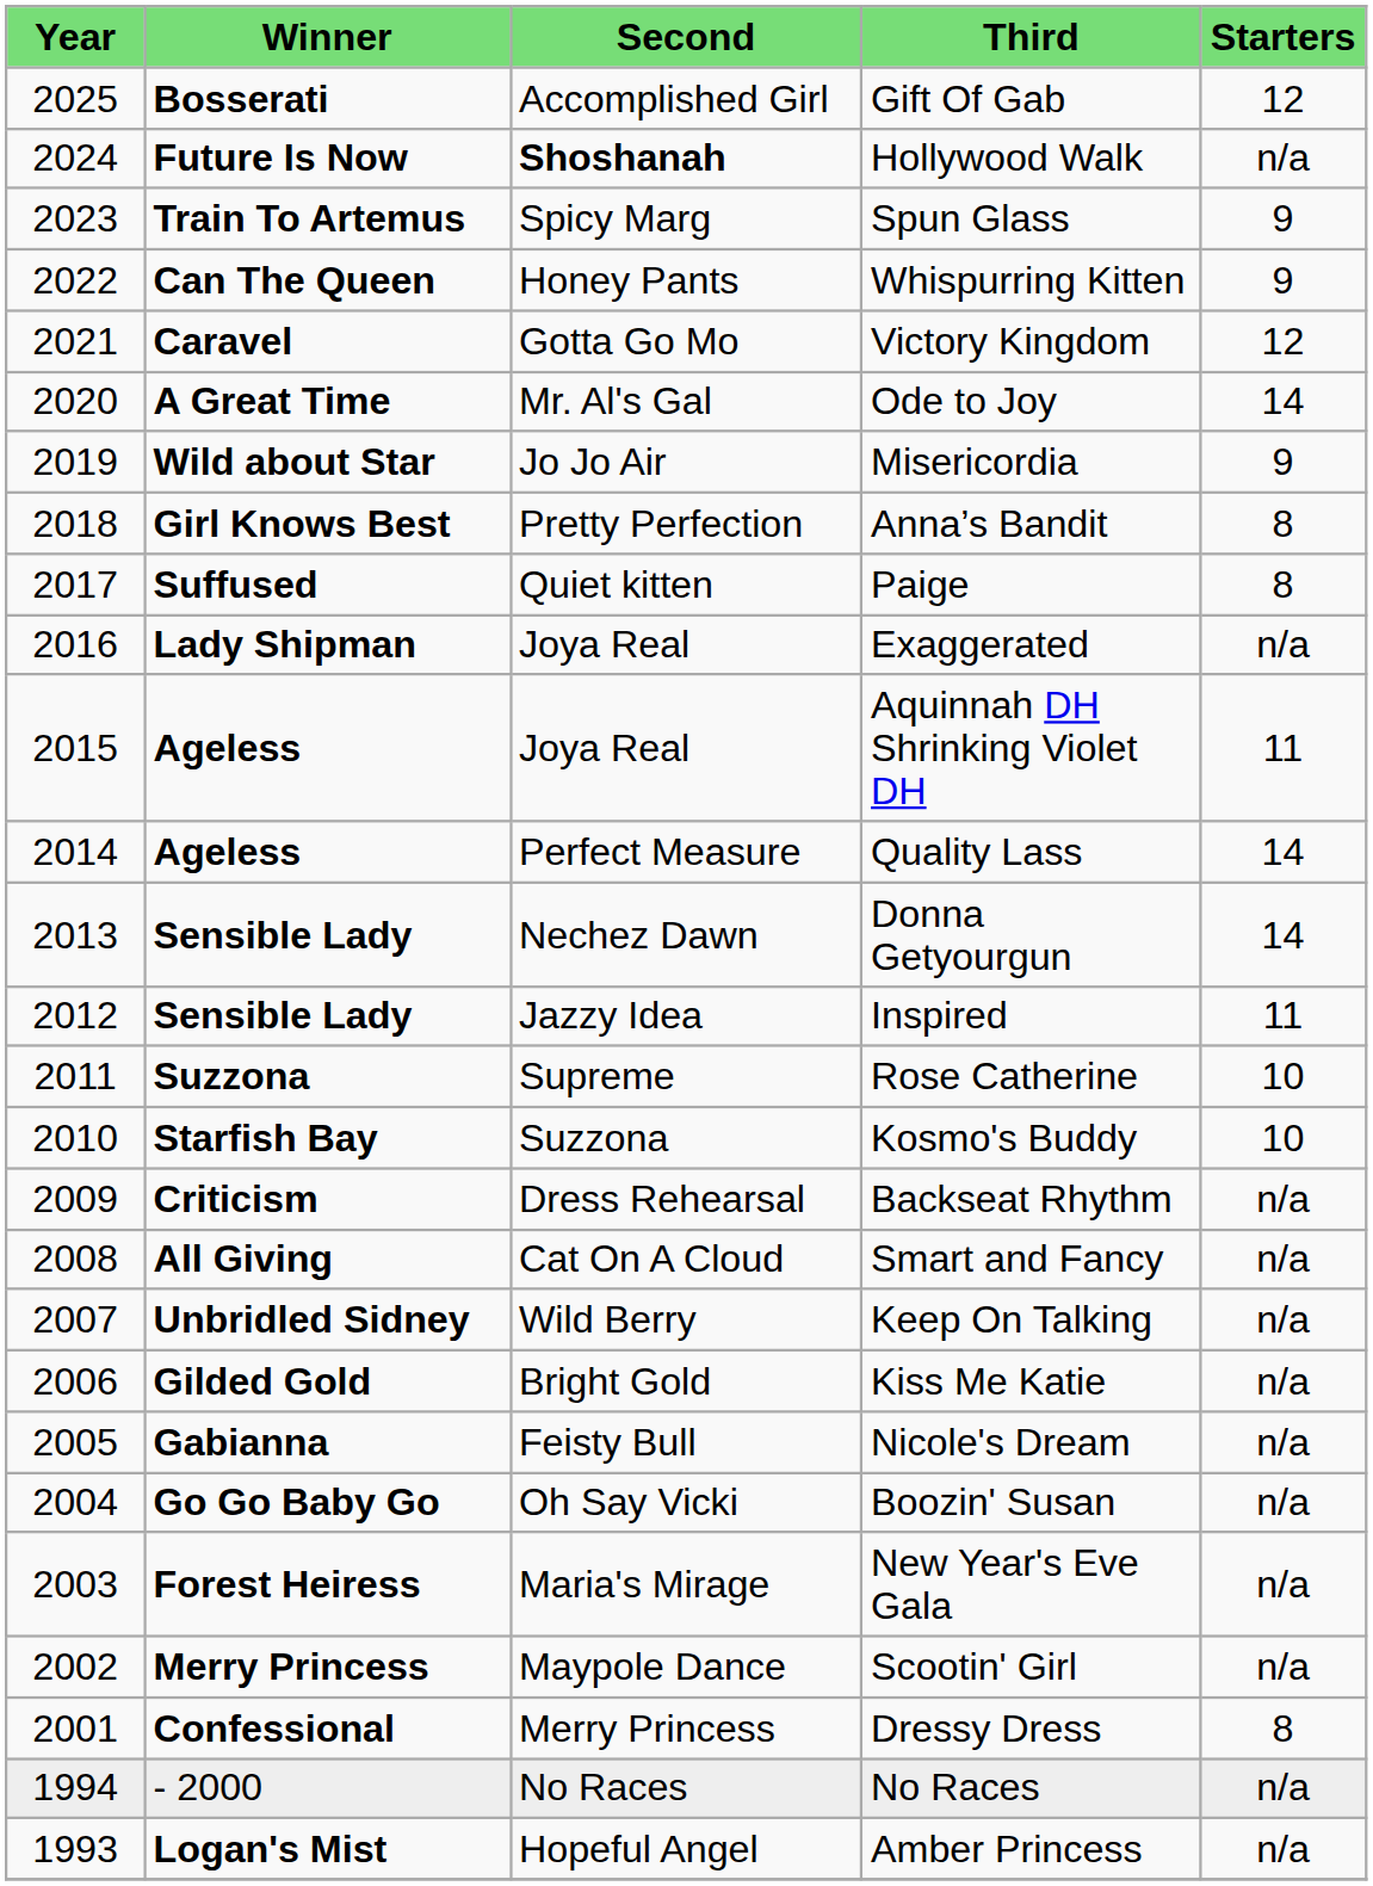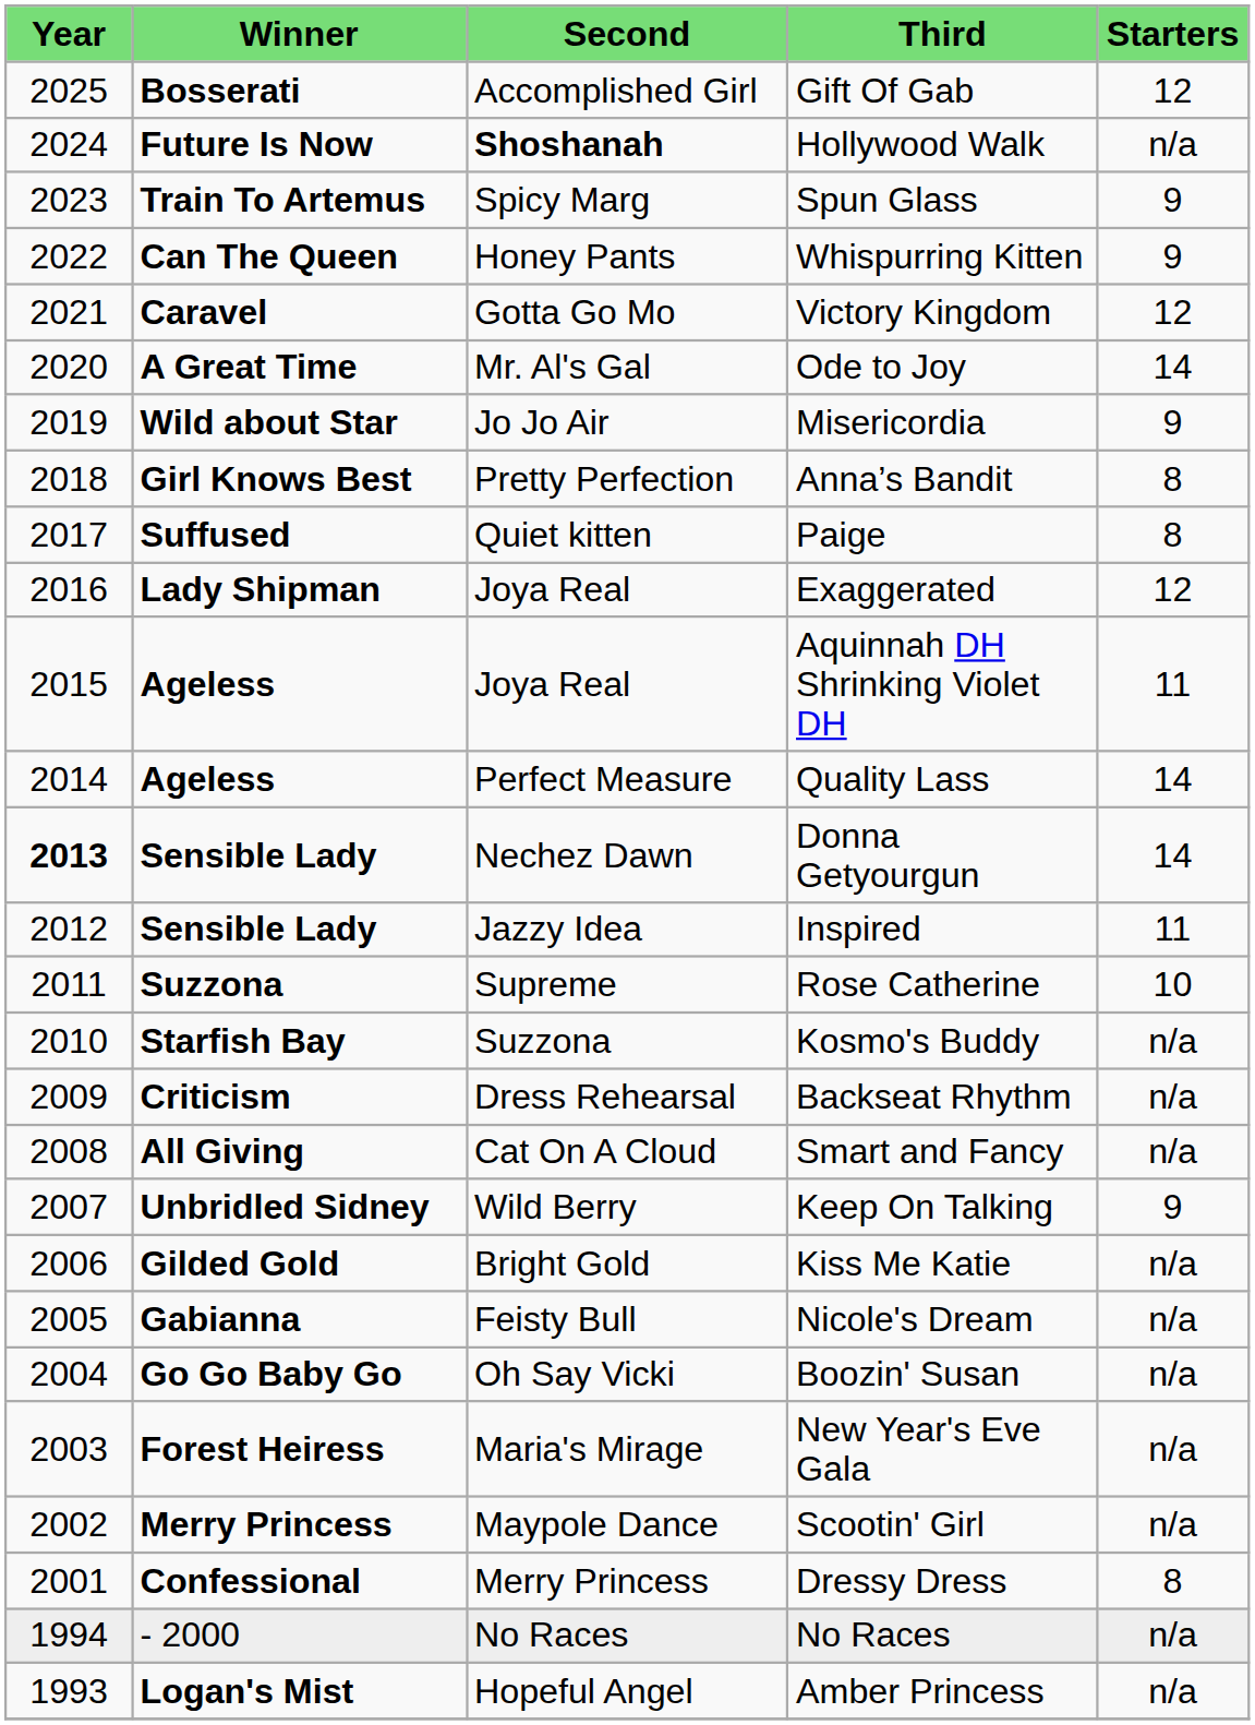 <table class = "wikitable sortable" | border="1" cellpadding="0" style="border-collapse: collapse; font-size:90%">
 <tr bgcolor="#77dd77" align="center">
 <td width="45px"><strong>Year</strong> <br></td>
 <td width="130px"><strong>Winner</strong> <br></td>
 <td width="125px"><strong>Second</strong> <br></td>
 <td width="120px"><strong>Third</strong> <br></td>
 <td width="55px"><strong>Starters</strong></td>
 </tr>
 <tr>
 <td align="center">2025</td>
 <td><strong>Bosserati</strong></td>
 <td>Accomplished Girl</td>
 <td>Gift Of Gab</td>
 <td align="center">12</td>
 </tr>
 <tr>
 <td align="center">2024</td>
 <td><strong>Future Is Now</strong></td>
 <td><strong>Shoshanah</strong></td>
 <td>Hollywood Walk</td>
 <td align=center>n/a</td>
 </tr>
 <tr>
 <td align="center">2023</td>
 <td><strong>Train To Artemus</strong></td>
 <td>Spicy Marg</td>
 <td>Spun Glass</td>
 <td align="center">9</td>
 </tr>
 <tr>
 <td align=center>2022</td>
 <td><strong>Can The Queen</strong></td>
 <td>Honey Pants</td>
 <td>Whispurring Kitten</td>
 <td align=center>9</td>
 </tr>
 <tr>
 <td align=center>2021</td>
 <td><strong>Caravel</strong></td>
 <td>Gotta Go Mo</td>
 <td>Victory Kingdom</td>
 <td align=center>12</td>
 </tr>
 <tr>
 <td align=center>2020</td>
 <td><strong>A Great Time</strong></td>
 <td>Mr. Al's Gal</td>
 <td>Ode to Joy</td>
 <td align=center>14</td>
 </tr>
 <tr>
 <td align=center>2019</td>
 <td><strong>Wild about Star</strong></td>
 <td>Jo Jo Air</td>
 <td>Misericordia</td>
 <td align=center>9</td>
 </tr>
 <tr>
 <td align=center>2018</td>
 <td><strong>Girl Knows Best</strong></td>
 <td>Pretty Perfection</td>
 <td>Anna’s Bandit</td>
 <td align=center>8</td>
 </tr>
 <tr>
 <td align=center>2017</td>
 <td><strong>Suffused</strong></td>
 <td>Quiet kitten</td>
 <td>Paige</td>
 <td align=center>8</td>
 </tr>
 <tr>
 <td align=center>2016</td>
 <td><strong>Lady Shipman</strong></td>
 <td>Joya Real</td>
 <td>Exaggerated</td>
-<td align=center>n/a</td>
+<td align=center>12</td>
 </tr>
 <tr>
 <td align=center>2015</td>
 <td><strong>Ageless</strong></td>
 <td>Joya Real</td>
 <td>Aquinnah <a href='#'>DH</a> <br>Shrinking Violet <a href='#'>DH</a></td>
 <td align=center>11</td>
 </tr>
 <tr>
 <td align=center>2014</td>
 <td><strong>Ageless</strong></td>
 <td>Perfect Measure</td>
 <td>Quality Lass</td>
 <td align=center>14</td>
 </tr>
 <tr>
-<td align=center>2013</td>
+<td align=center><strong>2013</strong></td>
 <td><strong>Sensible Lady</strong></td>
 <td>Nechez Dawn</td>
 <td>Donna Getyourgun</td>
 <td align=center>14</td>
 </tr>
 <tr>
 <td align=center>2012</td>
 <td><strong>Sensible Lady</strong></td>
 <td>Jazzy Idea</td>
 <td>Inspired</td>
 <td align=center>11</td>
 </tr>
 <tr>
 <td align=center>2011</td>
 <td><strong>Suzzona</strong></td>
 <td>Supreme</td>
 <td>Rose Catherine</td>
 <td align=center>10</td>
 </tr>
 <tr>
 <td align=center>2010</td>
 <td><strong>Starfish Bay</strong></td>
 <td>Suzzona</td>
 <td>Kosmo's Buddy</td>
-<td align=center>10</td>
+<td align=center>n/a</td>
 </tr>
 <tr>
 <td align=center>2009</td>
 <td><strong>Criticism</strong></td>
 <td>Dress Rehearsal</td>
 <td>Backseat Rhythm</td>
 <td align=center>n/a</td>
 </tr>
 <tr>
 <td align=center>2008</td>
 <td><strong>All Giving</strong></td>
 <td>Cat On A Cloud</td>
 <td>Smart and Fancy</td>
 <td align=center>n/a</td>
 </tr>
 <tr>
 <td align=center>2007</td>
 <td><strong>Unbridled Sidney</strong></td>
 <td>Wild Berry</td>
 <td>Keep On Talking</td>
-<td align=center>n/a</td>
+<td align="center">9</td>
 </tr>
 <tr>
 <td align=center>2006</td>
 <td><strong>Gilded Gold</strong></td>
 <td>Bright Gold</td>
 <td>Kiss Me Katie</td>
 <td align=center>n/a</td>
 </tr>
 <tr>
 <td align=center>2005</td>
 <td><strong>Gabianna</strong></td>
 <td>Feisty Bull</td>
 <td>Nicole's Dream</td>
 <td align=center>n/a</td>
 </tr>
 <tr>
 <td align=center>2004</td>
 <td><strong>Go Go Baby Go</strong></td>
 <td>Oh Say Vicki</td>
 <td>Boozin' Susan</td>
 <td align=center>n/a</td>
 </tr>
 <tr>
 <td align=center>2003</td>
 <td><strong>Forest Heiress</strong></td>
 <td>Maria's Mirage</td>
 <td>New Year's Eve Gala</td>
 <td align=center>n/a</td>
 </tr>
 <tr>
 <td align=center>2002</td>
 <td><strong>Merry Princess</strong></td>
 <td>Maypole Dance</td>
 <td>Scootin' Girl</td>
 <td align=center>n/a</td>
 </tr>
 <tr>
 <td align=center>2001</td>
 <td><strong>Confessional</strong></td>
 <td>Merry Princess</td>
 <td>Dressy Dress</td>
 <td align=center>8</td>
 </tr>
 <tr bgcolor="#eeeeee">
 <td align=center>1994</td>
 <td>- 2000</td>
 <td>No Races</td>
 <td>No Races</td>
 <td align=center>n/a</td>
 </tr>
 <tr>
 <td align=center>1993</td>
 <td><strong>Logan's Mist</strong></td>
 <td>Hopeful Angel</td>
 <td>Amber Princess</td>
 <td align=center>n/a</td>
 </tr>
 <tr>
 </tr>
 </table>
